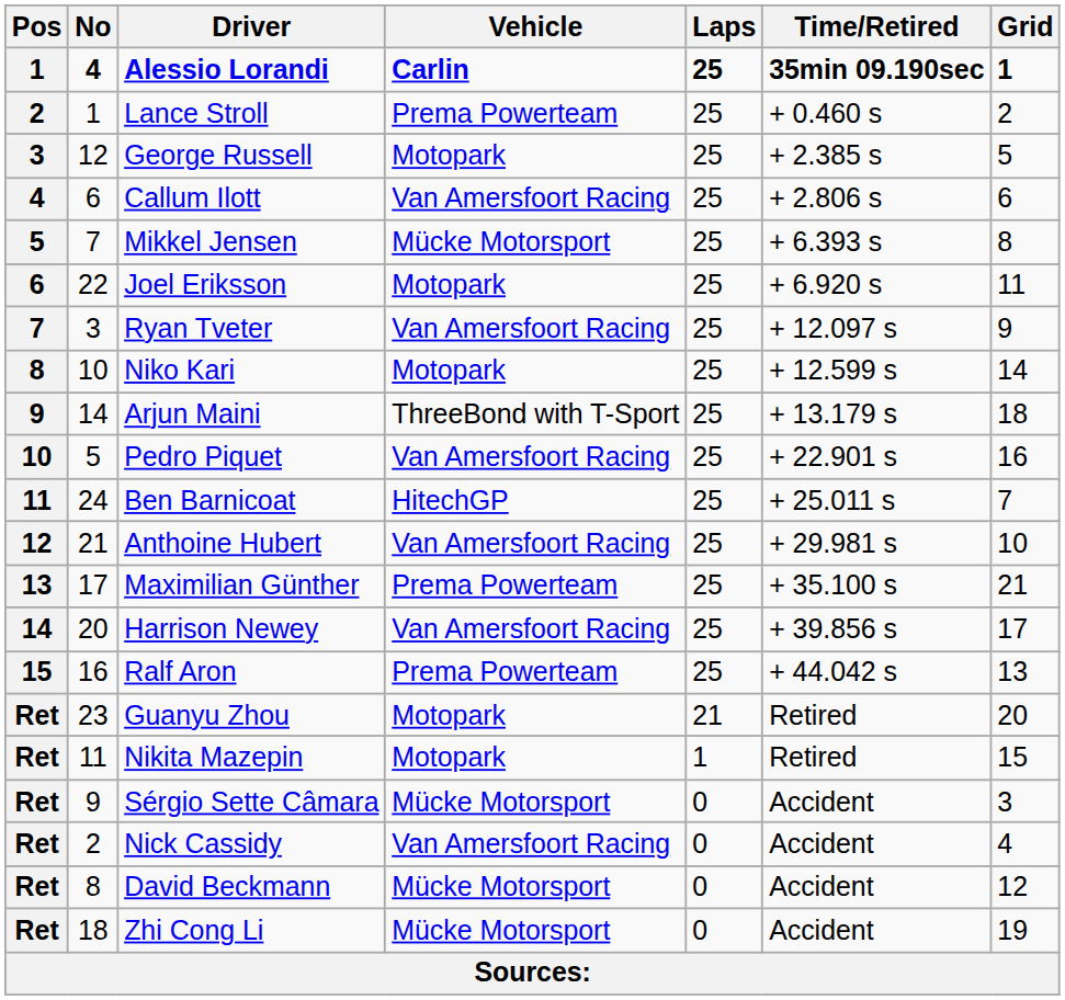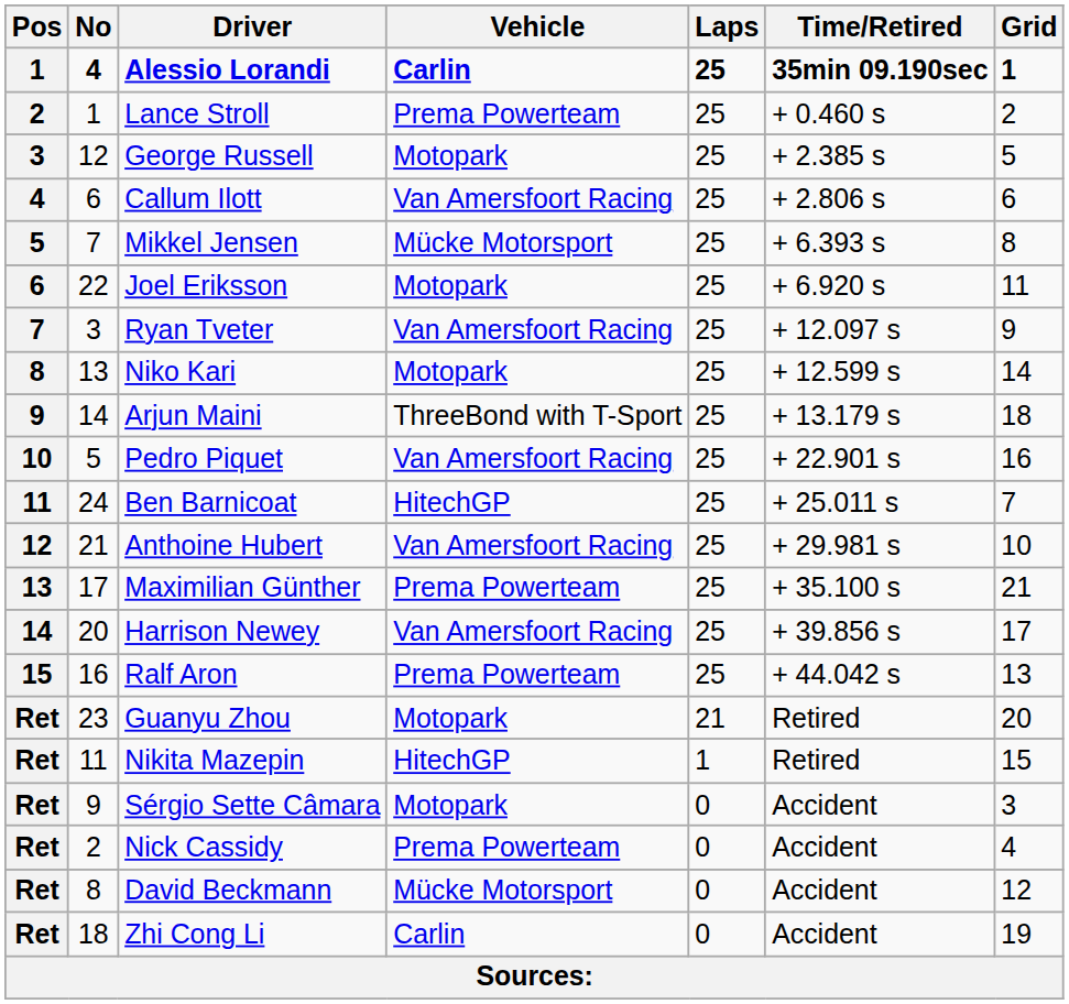 <table class="wikitable" style="font-size: 85%;">
 <tr>
 <th>Pos</th>
 <th>No</th>
 <th>Driver</th>
 <th>Vehicle</th>
 <th>Laps</th>
 <th>Time/Retired</th>
 <th>Grid</th>
 </tr>
 <tr>
 <th>1</th>
 <td align="center"><strong>4</strong></td>
 <td> <strong><a href='#'>Alessio Lorandi</a></strong></td>
 <td><strong><a href='#'>Carlin</a></strong></td>
 <td><strong>25</strong></td>
 <td><strong>35min 09.190sec</strong></td>
 <td><strong>1</strong></td>
 </tr>
 <tr>
 <th>2</th>
 <td align="center">1</td>
 <td> <a href='#'>Lance Stroll</a></td>
 <td><a href='#'>Prema Powerteam</a></td>
 <td>25</td>
 <td>+ 0.460 s</td>
 <td>2</td>
 </tr>
 <tr>
 <th>3</th>
 <td align="center">12</td>
 <td> <a href='#'>George Russell</a></td>
 <td><a href='#'>Motopark</a></td>
 <td>25</td>
 <td>+ 2.385 s</td>
 <td>5</td>
 </tr>
 <tr>
 <th>4</th>
 <td align="center">6</td>
 <td> <a href='#'>Callum Ilott</a></td>
 <td><a href='#'>Van Amersfoort Racing</a></td>
 <td>25</td>
 <td>+ 2.806 s</td>
 <td>6</td>
 </tr>
 <tr>
 <th>5</th>
 <td align="center">7</td>
 <td> <a href='#'>Mikkel Jensen</a></td>
 <td><a href='#'>Mücke Motorsport</a></td>
 <td>25</td>
 <td>+ 6.393 s</td>
 <td>8</td>
 </tr>
 <tr>
 <th>6</th>
 <td align="center">22</td>
 <td> <a href='#'>Joel Eriksson</a></td>
 <td><a href='#'>Motopark</a></td>
 <td>25</td>
 <td>+ 6.920 s</td>
 <td>11</td>
 </tr>
 <tr>
 <th>7</th>
 <td align="center">3</td>
 <td> <a href='#'>Ryan Tveter</a></td>
 <td><a href='#'>Van Amersfoort Racing</a></td>
 <td>25</td>
 <td>+ 12.097 s</td>
 <td>9</td>
 </tr>
 <tr>
 <th>8</th>
-<td align="center">10</td>
+<td align="center">13</td>
 <td> <a href='#'>Niko Kari</a></td>
 <td><a href='#'>Motopark</a></td>
 <td>25</td>
 <td>+ 12.599 s</td>
 <td>14</td>
 </tr>
 <tr>
 <th>9</th>
 <td align="center">14</td>
 <td> <a href='#'>Arjun Maini</a></td>
 <td>ThreeBond with T-Sport</td>
 <td>25</td>
 <td>+ 13.179 s</td>
 <td>18</td>
 </tr>
 <tr>
 <th>10</th>
 <td align="center">5</td>
 <td> <a href='#'>Pedro Piquet</a></td>
 <td><a href='#'>Van Amersfoort Racing</a></td>
 <td>25</td>
 <td>+ 22.901 s</td>
 <td>16</td>
 </tr>
 <tr>
 <th>11</th>
 <td align="center">24</td>
 <td> <a href='#'>Ben Barnicoat</a></td>
 <td><a href='#'>HitechGP</a></td>
 <td>25</td>
 <td>+ 25.011 s</td>
 <td>7</td>
 </tr>
 <tr>
 <th>12</th>
 <td align="center">21</td>
 <td> <a href='#'>Anthoine Hubert</a></td>
 <td><a href='#'>Van Amersfoort Racing</a></td>
 <td>25</td>
 <td>+ 29.981 s</td>
 <td>10</td>
 </tr>
 <tr>
 <th>13</th>
 <td align="center">17</td>
 <td> <a href='#'>Maximilian Günther</a></td>
 <td><a href='#'>Prema Powerteam</a></td>
 <td>25</td>
 <td>+ 35.100 s</td>
 <td>21</td>
 </tr>
 <tr>
 <th>14</th>
 <td align="center">20</td>
 <td> <a href='#'>Harrison Newey</a></td>
 <td><a href='#'>Van Amersfoort Racing</a></td>
 <td>25</td>
 <td>+ 39.856 s</td>
 <td>17</td>
 </tr>
 <tr>
 <th>15</th>
 <td align="center">16</td>
 <td> <a href='#'>Ralf Aron</a></td>
 <td><a href='#'>Prema Powerteam</a></td>
 <td>25</td>
 <td>+ 44.042 s</td>
 <td>13</td>
 </tr>
 <tr>
 <th>Ret</th>
 <td align="center">23</td>
 <td> <a href='#'>Guanyu Zhou</a></td>
 <td><a href='#'>Motopark</a></td>
 <td>21</td>
 <td>Retired</td>
 <td>20</td>
 </tr>
 <tr>
 <th>Ret</th>
 <td align="center">11</td>
 <td> <a href='#'>Nikita Mazepin</a></td>
-<td><a href='#'>Motopark</a></td>
+<td><a href='#'>HitechGP</a></td>
 <td>1</td>
 <td>Retired</td>
 <td>15</td>
 </tr>
 <tr>
 <th>Ret</th>
 <td align="center">9</td>
 <td> <a href='#'>Sérgio Sette Câmara</a></td>
-<td><a href='#'>Mücke Motorsport</a></td>
+<td><a href='#'>Motopark</a></td>
 <td>0</td>
 <td>Accident</td>
 <td>3</td>
 </tr>
 <tr>
 <th>Ret</th>
 <td align="center">2</td>
 <td> <a href='#'>Nick Cassidy</a></td>
-<td><a href='#'>Van Amersfoort Racing</a></td>
+<td><a href='#'>Prema Powerteam</a></td>
 <td>0</td>
 <td>Accident</td>
 <td>4</td>
 </tr>
 <tr>
 <th>Ret</th>
 <td align="center">8</td>
 <td> <a href='#'>David Beckmann</a></td>
 <td><a href='#'>Mücke Motorsport</a></td>
 <td>0</td>
 <td>Accident</td>
 <td>12</td>
 </tr>
 <tr>
 <th>Ret</th>
 <td align="center">18</td>
 <td> <a href='#'>Zhi Cong Li</a></td>
-<td><a href='#'>Mücke Motorsport</a></td>
+<td><a href='#'>Carlin</a></td>
 <td>0</td>
 <td>Accident</td>
 <td>19</td>
 </tr>
 <tr>
 <th colspan="8">Sources:</th>
 </tr>
 </table>
